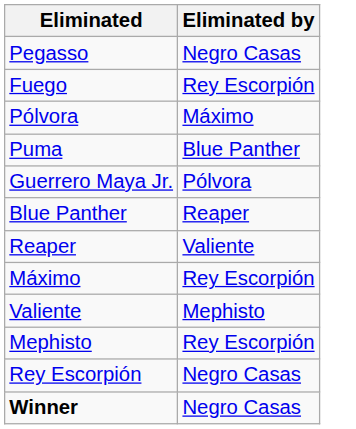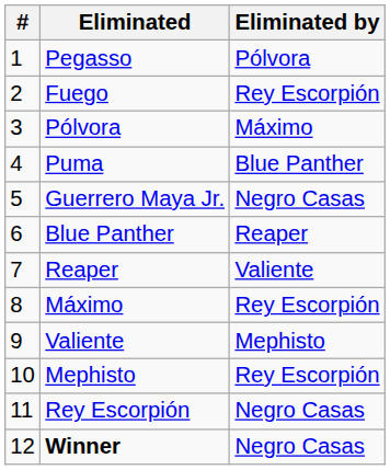 <table class="wikitable sortable">
 <tr>
+<th data-sort-type="number" scope="col">#</th>
 <th scope="col">Eliminated</th>
 <th scope="col">Eliminated by</th>
 </tr>
 <tr>
+<td>1</td>
 <td><a href='#'>Pegasso</a></td>
-<td><a href='#'>Negro Casas</a></td>
+<td><a href='#'>Pólvora</a></td>
 </tr>
 <tr>
+<td>2</td>
 <td><a href='#'>Fuego</a></td>
 <td><a href='#'>Rey Escorpión</a></td>
 </tr>
 <tr>
+<td>3</td>
 <td><a href='#'>Pólvora</a></td>
 <td><a href='#'>Máximo</a></td>
 </tr>
 <tr>
+<td>4</td>
 <td><a href='#'>Puma</a></td>
 <td><a href='#'>Blue Panther</a></td>
 </tr>
 <tr>
+<td>5</td>
 <td><a href='#'>Guerrero Maya Jr.</a></td>
-<td><a href='#'>Pólvora</a></td>
+<td><a href='#'>Negro Casas</a></td>
 </tr>
 <tr>
+<td>6</td>
 <td><a href='#'>Blue Panther</a></td>
 <td><a href='#'>Reaper</a></td>
 </tr>
 <tr>
+<td>7</td>
 <td><a href='#'>Reaper</a></td>
 <td><a href='#'>Valiente</a></td>
 </tr>
 <tr>
+<td>8</td>
 <td><a href='#'>Máximo</a></td>
 <td><a href='#'>Rey Escorpión</a></td>
 </tr>
 <tr>
+<td>9</td>
 <td><a href='#'>Valiente</a></td>
 <td><a href='#'>Mephisto</a></td>
 </tr>
 <tr>
+<td>10</td>
 <td><a href='#'>Mephisto</a></td>
 <td><a href='#'>Rey Escorpión</a></td>
 </tr>
 <tr>
+<td>11</td>
 <td><a href='#'>Rey Escorpión</a></td>
 <td><a href='#'>Negro Casas</a></td>
 </tr>
 <tr>
+<td>12</td>
 <td><strong>Winner</strong></td>
 <td><a href='#'>Negro Casas</a></td>
 </tr>
 </table>
